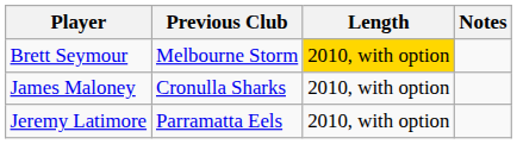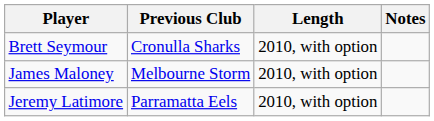 <table class="wikitable" style="font-size:90%">
 <tr style="background:#efefef;">
 <th>Player</th>
 <th>Previous Club</th>
 <th>Length</th>
 <th>Notes</th>
 </tr>
 <tr>
 <td><a href='#'>Brett Seymour</a></td>
-<td><a href='#'>Melbourne Storm</a></td>
-<td style="background: gold;">2010, with option</td>
+<td><a href='#'>Cronulla Sharks</a></td>
+<td>2010, with option</td>
 <td></td>
 </tr>
 <tr>
 <td><a href='#'>James Maloney</a></td>
-<td><a href='#'>Cronulla Sharks</a></td>
+<td><a href='#'>Melbourne Storm</a></td>
 <td>2010, with option</td>
 <td></td>
 </tr>
 <tr>
 <td><a href='#'>Jeremy Latimore</a></td>
 <td><a href='#'>Parramatta Eels</a></td>
 <td>2010, with option</td>
 <td></td>
 </tr>
 </table>
